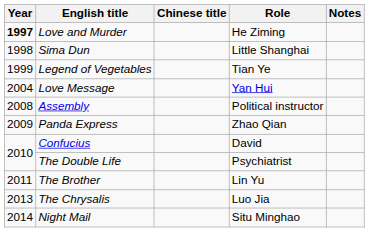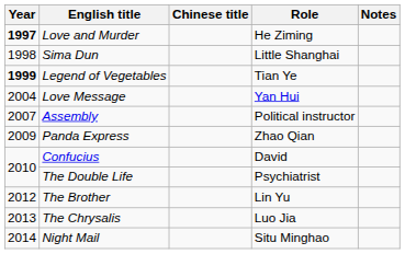 <table class="wikitable">
 <tr>
 <th>Year</th>
 <th>English title</th>
 <th>Chinese title</th>
 <th>Role</th>
 <th>Notes</th>
 </tr>
 <tr>
 <td><strong>1997</strong></td>
 <td><em>Love and Murder</em></td>
 <td></td>
 <td>He Ziming</td>
 <td></td>
 </tr>
 <tr>
 <td>1998</td>
 <td><em>Sima Dun</em></td>
 <td></td>
 <td>Little Shanghai</td>
 <td></td>
 </tr>
 <tr>
-<td>1999</td>
+<td><strong>1999</strong></td>
 <td><em>Legend of Vegetables</em></td>
 <td></td>
 <td>Tian Ye</td>
 <td></td>
 </tr>
 <tr>
 <td>2004</td>
 <td><em>Love Message</em></td>
 <td></td>
 <td><a href='#'>Yan Hui</a></td>
 <td></td>
 </tr>
 <tr>
-<td>2008</td>
+<td>2007</td>
 <td><em><a href='#'>Assembly</a></em></td>
 <td></td>
 <td>Political instructor</td>
 <td></td>
 </tr>
 <tr>
 <td>2009</td>
 <td><em>Panda Express</em></td>
 <td></td>
 <td>Zhao Qian</td>
 <td></td>
 </tr>
 <tr>
 <td rowspan="2">2010</td>
 <td><em><a href='#'>Confucius</a></em></td>
 <td></td>
 <td>David</td>
 <td></td>
 </tr>
 <tr>
 <td><em>The Double Life</em></td>
 <td></td>
 <td>Psychiatrist</td>
 <td></td>
 </tr>
 <tr>
-<td>2011</td>
+<td>2012</td>
 <td><em>The Brother</em></td>
 <td></td>
 <td>Lin Yu</td>
 <td></td>
 </tr>
 <tr>
 <td>2013</td>
 <td><em>The Chrysalis</em></td>
 <td></td>
 <td>Luo Jia</td>
 <td></td>
 </tr>
 <tr>
 <td>2014</td>
 <td><em>Night Mail</em></td>
 <td></td>
 <td>Situ Minghao</td>
 <td></td>
 </tr>
 </table>
